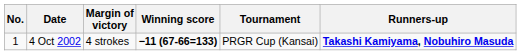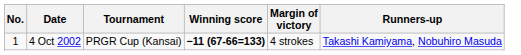 <table class="wikitable" style="font-size:95%;">
 <tr>
 <th>No.</th>
 <th>Date</th>
+<th>Tournament</th>
+<th>Winning score</th>
 <th>Margin of<br>victory</th>
-<th>Winning score</th>
-<th>Tournament</th>
 <th>Runners-up</th>
 </tr>
 <tr>
 <td align=center>1</td>
 <td align=right>4 Oct <a href='#'>2002</a></td>
+<td>PRGR Cup (Kansai)</td>
+<td><strong>−11 (67-66=133)</strong></td>
 <td>4 strokes</td>
-<td><strong>−11 (67-66=133)</strong></td>
-<td>PRGR Cup (Kansai)</td>
-<td><strong> <a href='#'>Takashi Kamiyama</a>,  <a href='#'>Nobuhiro Masuda</a></strong></td>
+<td> <a href='#'>Takashi Kamiyama</a>,  <a href='#'>Nobuhiro Masuda</a></td>
 </tr>
 </table>
